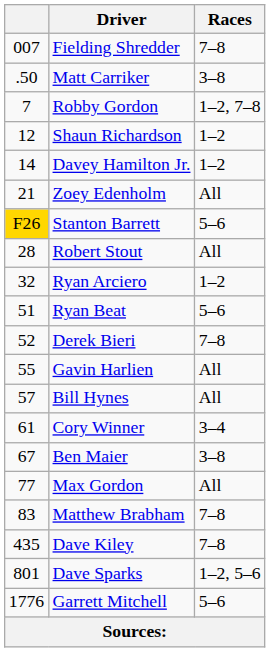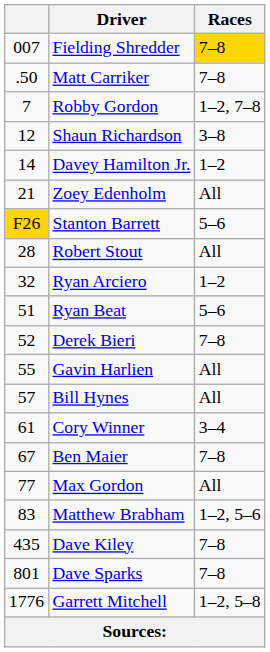 <table class="wikitable" style="font-size: 85%">
 <tr>
 <th></th>
 <th>Driver</th>
 <th>Races</th>
 </tr>
 <tr>
 <td align=center>007</td>
 <td> <a href='#'>Fielding Shredder</a></td>
-<td>7–8</td>
+<td style="background: gold;">7–8</td>
 </tr>
 <tr>
 <td align=center>.50</td>
 <td> <a href='#'>Matt Carriker</a></td>
-<td>3–8</td>
+<td>7–8</td>
 </tr>
 <tr>
 <td align=center>7</td>
 <td> <a href='#'>Robby Gordon</a></td>
 <td>1–2, 7–8</td>
 </tr>
 <tr>
 <td align=center>12</td>
 <td> <a href='#'>Shaun Richardson</a></td>
-<td>1–2</td>
+<td>3–8</td>
 </tr>
 <tr>
 <td align=center>14</td>
 <td> <a href='#'>Davey Hamilton Jr.</a></td>
 <td>1–2</td>
 </tr>
 <tr>
 <td align=center>21</td>
 <td> <a href='#'>Zoey Edenholm</a></td>
 <td>All</td>
 </tr>
 <tr>
 <td align=center style="background: gold;">F26</td>
 <td> <a href='#'>Stanton Barrett</a></td>
 <td>5–6</td>
 </tr>
 <tr>
 <td align=center>28</td>
 <td> <a href='#'>Robert Stout</a></td>
 <td>All</td>
 </tr>
 <tr>
 <td align=center>32</td>
 <td> <a href='#'>Ryan Arciero</a></td>
 <td>1–2</td>
 </tr>
 <tr>
 <td align=center>51</td>
 <td> <a href='#'>Ryan Beat</a></td>
 <td>5–6</td>
 </tr>
 <tr>
 <td align=center>52</td>
 <td> <a href='#'>Derek Bieri</a></td>
 <td>7–8</td>
 </tr>
 <tr>
 <td align=center>55</td>
 <td> <a href='#'>Gavin Harlien</a></td>
 <td>All</td>
 </tr>
 <tr>
 <td align=center>57</td>
 <td> <a href='#'>Bill Hynes</a></td>
 <td>All</td>
 </tr>
 <tr>
 <td align=center>61</td>
 <td> <a href='#'>Cory Winner</a></td>
 <td>3–4</td>
 </tr>
 <tr>
 <td align=center>67</td>
 <td> <a href='#'>Ben Maier</a></td>
-<td>3–8</td>
+<td>7–8</td>
 </tr>
 <tr>
 <td align=center>77</td>
 <td> <a href='#'>Max Gordon</a></td>
 <td>All</td>
 </tr>
 <tr>
 <td align=center>83</td>
 <td> <a href='#'>Matthew Brabham</a></td>
-<td>7–8</td>
+<td>1–2, 5–6</td>
 </tr>
 <tr>
 <td align=center>435</td>
 <td> <a href='#'>Dave Kiley</a></td>
 <td>7–8</td>
 </tr>
 <tr>
 <td align=center>801</td>
 <td> <a href='#'>Dave Sparks</a></td>
-<td>1–2, 5–6</td>
+<td>7–8</td>
 </tr>
 <tr>
 <td align=center>1776</td>
 <td> <a href='#'>Garrett Mitchell</a></td>
-<td>5–6</td>
+<td>1–2, 5–8</td>
 </tr>
 <tr>
 <th colspan=3>Sources:</th>
 </tr>
 </table>
